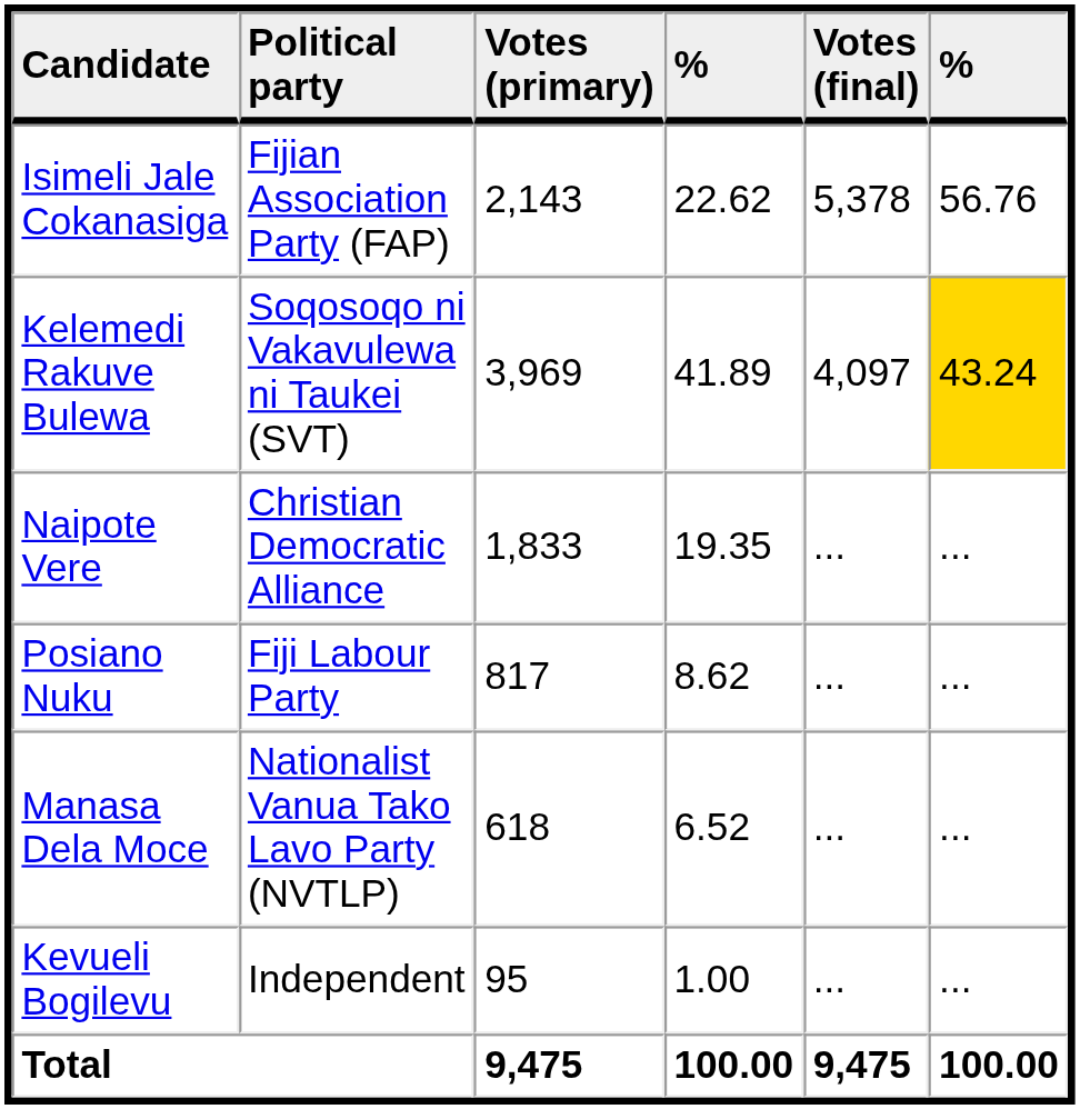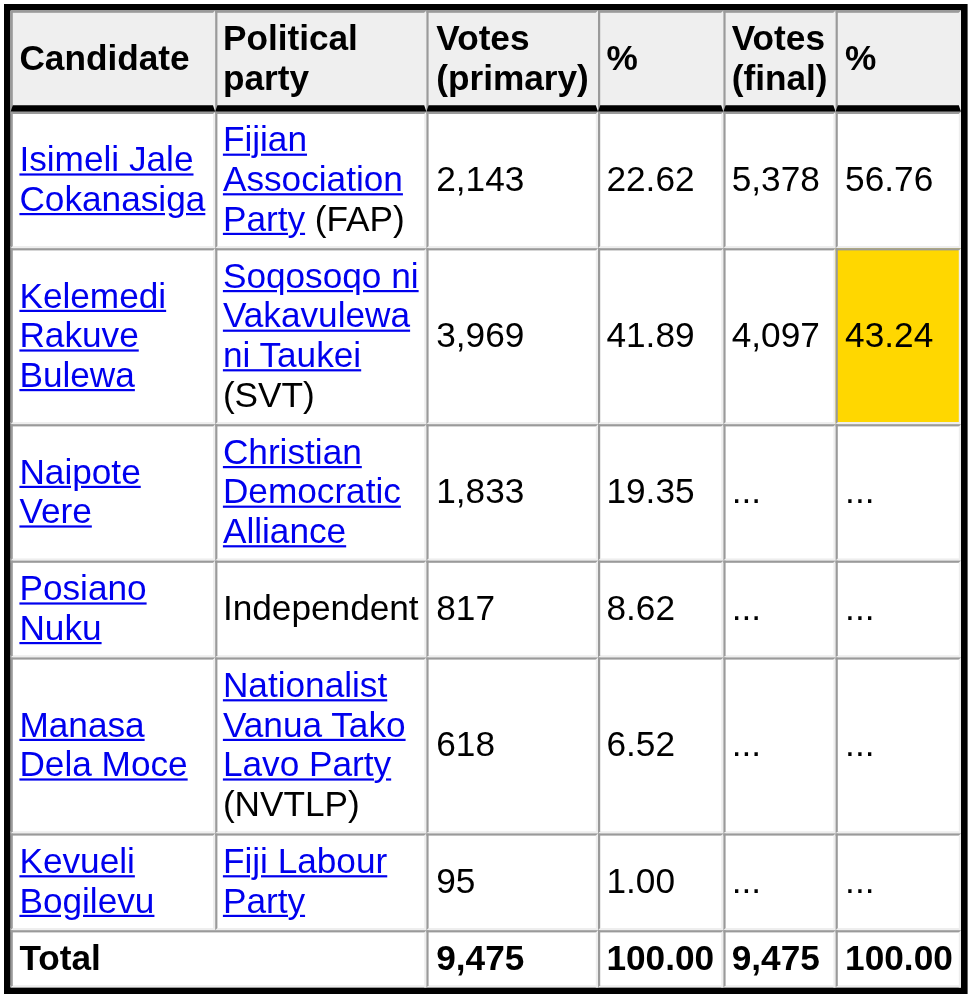 <table table width="70%" border="1" align="center" cellpadding=3 cellspacing=0 style="margin:5px; border:3px solid;">
 <tr>
 <td td width="27%" style="border-bottom:3px solid; background:#efefef;"><strong>Candidate</strong></td>
 <td td width="45%" style="border-bottom:3px solid; background:#efefef;"><strong>Political party</strong></td>
 <td td width="10%" style="border-bottom:3px solid; background:#efefef;"><strong>Votes<br>(primary)</strong></td>
 <td td width="10%" style="border-bottom:3px solid; background:#efefef;"><strong>%</strong></td>
 <td td width="4%" style="border-bottom:3px solid; background:#efefef;"><strong>Votes<br>(final)</strong></td>
 <td td width="4%" style="border-bottom:3px solid; background:#efefef;"><strong>%</strong></td>
 </tr>
 <tr>
 <td><a href='#'>Isimeli Jale Cokanasiga</a></td>
 <td><a href='#'>Fijian Association Party</a> (FAP)</td>
 <td>2,143</td>
 <td>22.62</td>
 <td>5,378</td>
 <td>56.76</td>
 </tr>
 <tr>
 <td><a href='#'>Kelemedi Rakuve Bulewa</a></td>
 <td><a href='#'>Soqosoqo ni Vakavulewa ni Taukei</a> (SVT)</td>
 <td>3,969</td>
 <td>41.89</td>
 <td>4,097</td>
 <td style="background: gold;">43.24</td>
 </tr>
 <tr>
 <td><a href='#'>Naipote Vere</a></td>
 <td><a href='#'>Christian Democratic Alliance</a></td>
 <td>1,833</td>
 <td>19.35</td>
 <td>...</td>
 <td>...</td>
 </tr>
 <tr>
 <td><a href='#'>Posiano Nuku</a></td>
-<td><a href='#'>Fiji Labour Party</a></td>
+<td>Independent</td>
 <td>817</td>
 <td>8.62</td>
 <td>...</td>
 <td>...</td>
 </tr>
 <tr>
 <td><a href='#'>Manasa Dela Moce</a></td>
 <td><a href='#'>Nationalist Vanua Tako Lavo Party</a> (NVTLP)</td>
 <td>618</td>
 <td>6.52</td>
 <td>...</td>
 <td>...</td>
 </tr>
 <tr>
 <td><a href='#'>Kevueli Bogilevu</a></td>
-<td>Independent</td>
+<td><a href='#'>Fiji Labour Party</a></td>
 <td>95</td>
 <td>1.00</td>
 <td>...</td>
 <td>...</td>
 </tr>
 <tr>
 <td colspan=2><strong>Total</strong></td>
 <td><strong>9,475</strong></td>
 <td><strong>100.00</strong></td>
 <td><strong>9,475</strong></td>
 <td><strong>100.00</strong></td>
 </tr>
 <tr>
 </tr>
 </table>
